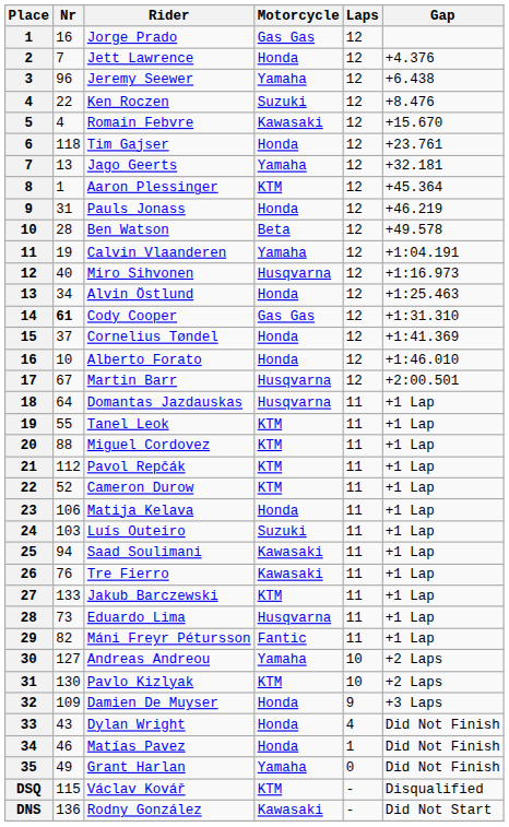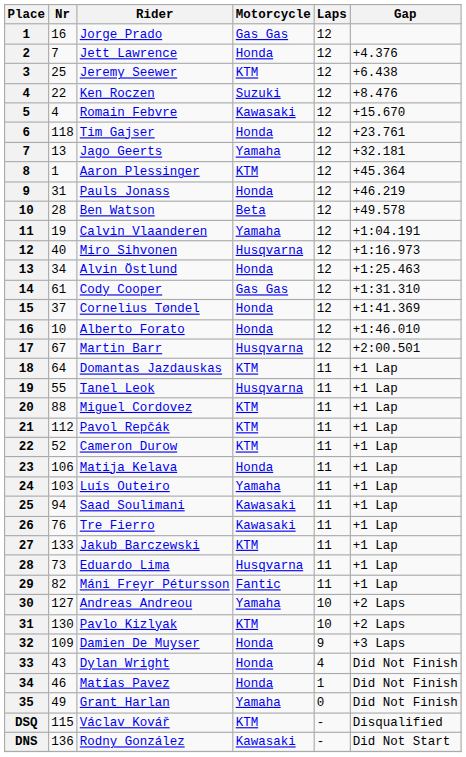 <table class="wikitable" style="font-size: 85%">
 <tr>
 <th>Place</th>
 <th>Nr</th>
 <th>Rider</th>
 <th>Motorcycle</th>
 <th>Laps</th>
 <th>Gap</th>
 </tr>
 <tr>
 <th>1</th>
 <td>16</td>
 <td> <a href='#'>Jorge Prado</a></td>
 <td><a href='#'>Gas Gas</a></td>
 <td>12</td>
 <td></td>
 </tr>
 <tr>
 <th>2</th>
 <td>7</td>
 <td> <a href='#'>Jett Lawrence</a></td>
 <td><a href='#'>Honda</a></td>
 <td>12</td>
 <td>+4.376</td>
 </tr>
 <tr>
 <th>3</th>
-<td>96</td>
+<td>25</td>
 <td> <a href='#'>Jeremy Seewer</a></td>
-<td><a href='#'>Yamaha</a></td>
+<td><a href='#'>KTM</a></td>
 <td>12</td>
 <td>+6.438</td>
 </tr>
 <tr>
 <th>4</th>
 <td>22</td>
 <td> <a href='#'>Ken Roczen</a></td>
 <td><a href='#'>Suzuki</a></td>
 <td>12</td>
 <td>+8.476</td>
 </tr>
 <tr>
 <th>5</th>
 <td>4</td>
 <td> <a href='#'>Romain Febvre</a></td>
 <td><a href='#'>Kawasaki</a></td>
 <td>12</td>
 <td>+15.670</td>
 </tr>
 <tr>
 <th>6</th>
 <td>118</td>
 <td> <a href='#'>Tim Gajser</a></td>
 <td><a href='#'>Honda</a></td>
 <td>12</td>
 <td>+23.761</td>
 </tr>
 <tr>
 <th>7</th>
 <td>13</td>
 <td> <a href='#'>Jago Geerts</a></td>
 <td><a href='#'>Yamaha</a></td>
 <td>12</td>
 <td>+32.181</td>
 </tr>
 <tr>
 <th>8</th>
 <td>1</td>
 <td> <a href='#'>Aaron Plessinger</a></td>
 <td><a href='#'>KTM</a></td>
 <td>12</td>
 <td>+45.364</td>
 </tr>
 <tr>
 <th>9</th>
 <td>31</td>
 <td> <a href='#'>Pauls Jonass</a></td>
 <td><a href='#'>Honda</a></td>
 <td>12</td>
 <td>+46.219</td>
 </tr>
 <tr>
 <th>10</th>
 <td>28</td>
 <td> <a href='#'>Ben Watson</a></td>
 <td><a href='#'>Beta</a></td>
 <td>12</td>
 <td>+49.578</td>
 </tr>
 <tr>
 <th>11</th>
 <td>19</td>
 <td> <a href='#'>Calvin Vlaanderen</a></td>
 <td><a href='#'>Yamaha</a></td>
 <td>12</td>
 <td>+1:04.191</td>
 </tr>
 <tr>
 <th>12</th>
 <td>40</td>
 <td> <a href='#'>Miro Sihvonen</a></td>
 <td><a href='#'>Husqvarna</a></td>
 <td>12</td>
 <td>+1:16.973</td>
 </tr>
 <tr>
 <th>13</th>
 <td>34</td>
 <td> <a href='#'>Alvin Östlund</a></td>
 <td><a href='#'>Honda</a></td>
 <td>12</td>
 <td>+1:25.463</td>
 </tr>
 <tr>
 <th>14</th>
-<td><strong>61</strong></td>
+<td>61</td>
 <td> <a href='#'>Cody Cooper</a></td>
 <td><a href='#'>Gas Gas</a></td>
 <td>12</td>
 <td>+1:31.310</td>
 </tr>
 <tr>
 <th>15</th>
 <td>37</td>
 <td> <a href='#'>Cornelius Tøndel</a></td>
 <td><a href='#'>Honda</a></td>
 <td>12</td>
 <td>+1:41.369</td>
 </tr>
 <tr>
 <th>16</th>
 <td>10</td>
 <td> <a href='#'>Alberto Forato</a></td>
 <td><a href='#'>Honda</a></td>
 <td>12</td>
 <td>+1:46.010</td>
 </tr>
 <tr>
 <th>17</th>
 <td>67</td>
 <td> <a href='#'>Martin Barr</a></td>
 <td><a href='#'>Husqvarna</a></td>
 <td>12</td>
 <td>+2:00.501</td>
 </tr>
 <tr>
 <th>18</th>
 <td>64</td>
 <td> <a href='#'>Domantas Jazdauskas</a></td>
-<td><a href='#'>Husqvarna</a></td>
+<td><a href='#'>KTM</a></td>
 <td>11</td>
 <td>+1 Lap</td>
 </tr>
 <tr>
 <th>19</th>
 <td>55</td>
 <td> <a href='#'>Tanel Leok</a></td>
-<td><a href='#'>KTM</a></td>
+<td><a href='#'>Husqvarna</a></td>
 <td>11</td>
 <td>+1 Lap</td>
 </tr>
 <tr>
 <th>20</th>
 <td>88</td>
 <td> <a href='#'>Miguel Cordovez</a></td>
 <td><a href='#'>KTM</a></td>
 <td>11</td>
 <td>+1 Lap</td>
 </tr>
 <tr>
 <th>21</th>
 <td>112</td>
 <td> <a href='#'>Pavol Repčák</a></td>
 <td><a href='#'>KTM</a></td>
 <td>11</td>
 <td>+1 Lap</td>
 </tr>
 <tr>
 <th>22</th>
 <td>52</td>
 <td> <a href='#'>Cameron Durow</a></td>
 <td><a href='#'>KTM</a></td>
 <td>11</td>
 <td>+1 Lap</td>
 </tr>
 <tr>
 <th>23</th>
 <td>106</td>
 <td> <a href='#'>Matija Kelava</a></td>
 <td><a href='#'>Honda</a></td>
 <td>11</td>
 <td>+1 Lap</td>
 </tr>
 <tr>
 <th>24</th>
 <td>103</td>
 <td> <a href='#'>Luís Outeiro</a></td>
-<td><a href='#'>Suzuki</a></td>
+<td><a href='#'>Yamaha</a></td>
 <td>11</td>
 <td>+1 Lap</td>
 </tr>
 <tr>
 <th>25</th>
 <td>94</td>
 <td> <a href='#'>Saad Soulimani</a></td>
 <td><a href='#'>Kawasaki</a></td>
 <td>11</td>
 <td>+1 Lap</td>
 </tr>
 <tr>
 <th>26</th>
 <td>76</td>
 <td> <a href='#'>Tre Fierro</a></td>
 <td><a href='#'>Kawasaki</a></td>
 <td>11</td>
 <td>+1 Lap</td>
 </tr>
 <tr>
 <th>27</th>
 <td>133</td>
 <td> <a href='#'>Jakub Barczewski</a></td>
 <td><a href='#'>KTM</a></td>
 <td>11</td>
 <td>+1 Lap</td>
 </tr>
 <tr>
 <th>28</th>
 <td>73</td>
 <td> <a href='#'>Eduardo Lima</a></td>
 <td><a href='#'>Husqvarna</a></td>
 <td>11</td>
 <td>+1 Lap</td>
 </tr>
 <tr>
 <th>29</th>
 <td>82</td>
 <td> <a href='#'>Máni Freyr Pétursson</a></td>
 <td><a href='#'>Fantic</a></td>
 <td>11</td>
 <td>+1 Lap</td>
 </tr>
 <tr>
 <th>30</th>
 <td>127</td>
 <td> <a href='#'>Andreas Andreou</a></td>
 <td><a href='#'>Yamaha</a></td>
 <td>10</td>
 <td>+2 Laps</td>
 </tr>
 <tr>
 <th>31</th>
 <td>130</td>
 <td> <a href='#'>Pavlo Kizlyak</a></td>
 <td><a href='#'>KTM</a></td>
 <td>10</td>
 <td>+2 Laps</td>
 </tr>
 <tr>
 <th>32</th>
 <td>109</td>
 <td> <a href='#'>Damien De Muyser</a></td>
 <td><a href='#'>Honda</a></td>
 <td>9</td>
 <td>+3 Laps</td>
 </tr>
 <tr>
 <th>33</th>
 <td>43</td>
 <td> <a href='#'>Dylan Wright</a></td>
 <td><a href='#'>Honda</a></td>
 <td>4</td>
 <td>Did Not Finish</td>
 </tr>
 <tr>
 <th>34</th>
 <td>46</td>
 <td> <a href='#'>Matías Pavez</a></td>
 <td><a href='#'>Honda</a></td>
 <td>1</td>
 <td>Did Not Finish</td>
 </tr>
 <tr>
 <th>35</th>
 <td>49</td>
 <td> <a href='#'>Grant Harlan</a></td>
 <td><a href='#'>Yamaha</a></td>
 <td>0</td>
 <td>Did Not Finish</td>
 </tr>
 <tr>
 <th>DSQ</th>
 <td>115</td>
 <td> <a href='#'>Václav Kovář</a></td>
 <td><a href='#'>KTM</a></td>
 <td>-</td>
 <td>Disqualified</td>
 </tr>
 <tr>
 <th>DNS</th>
 <td>136</td>
 <td> <a href='#'>Rodny González</a></td>
 <td><a href='#'>Kawasaki</a></td>
 <td>-</td>
 <td>Did Not Start</td>
 </tr>
 <tr>
 </tr>
 </table>
